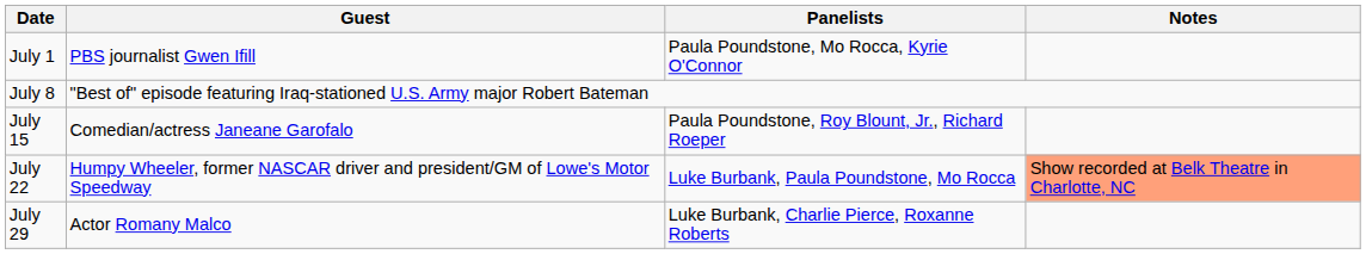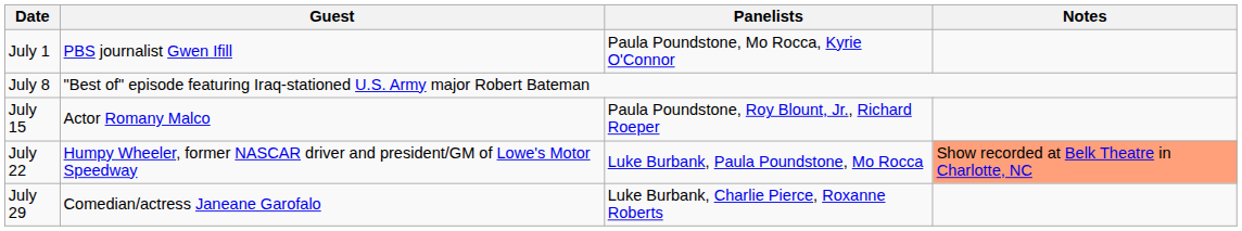 <table class="wikitable">
 <tr>
 <th>Date</th>
 <th>Guest</th>
 <th>Panelists</th>
 <th>Notes</th>
 </tr>
 <tr>
 <td>July 1</td>
 <td><a href='#'>PBS</a> journalist <a href='#'>Gwen Ifill</a></td>
 <td>Paula Poundstone, Mo Rocca, <a href='#'>Kyrie O'Connor</a></td>
 <td></td>
 </tr>
 <tr>
 <td>July 8</td>
 <td colspan=3>"Best of" episode featuring Iraq-stationed <a href='#'>U.S. Army</a> major Robert Bateman</td>
 </tr>
 <tr>
 <td>July 15</td>
-<td>Comedian/actress <a href='#'>Janeane Garofalo</a></td>
+<td>Actor <a href='#'>Romany Malco</a></td>
 <td>Paula Poundstone, <a href='#'>Roy Blount, Jr.</a>, <a href='#'>Richard Roeper</a></td>
 <td></td>
 </tr>
 <tr>
 <td>July 22</td>
 <td><a href='#'>Humpy Wheeler</a>, former <a href='#'>NASCAR</a> driver and president/GM of <a href='#'>Lowe's Motor Speedway</a></td>
 <td><a href='#'>Luke Burbank</a>, <a href='#'>Paula Poundstone</a>, <a href='#'>Mo Rocca</a></td>
 <td style="background: lightsalmon;">Show recorded at <a href='#'>Belk Theatre</a> in <a href='#'>Charlotte, NC</a></td>
 </tr>
 <tr>
 <td>July 29</td>
-<td>Actor <a href='#'>Romany Malco</a></td>
+<td>Comedian/actress <a href='#'>Janeane Garofalo</a></td>
 <td>Luke Burbank, <a href='#'>Charlie Pierce</a>, <a href='#'>Roxanne Roberts</a></td>
 <td></td>
 </tr>
 </table>
